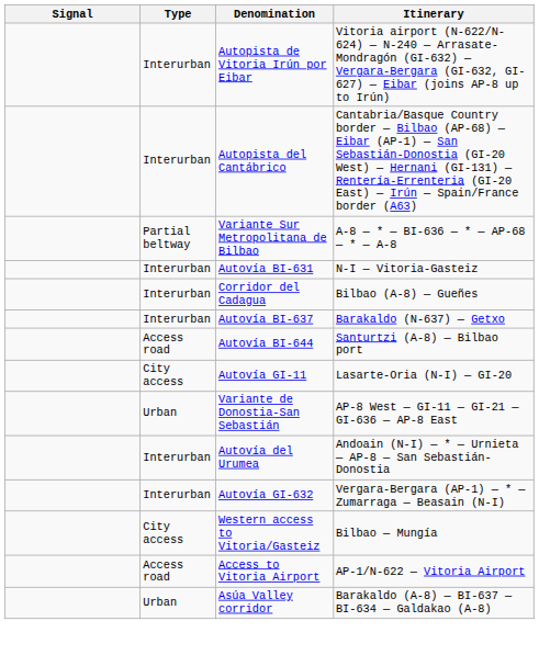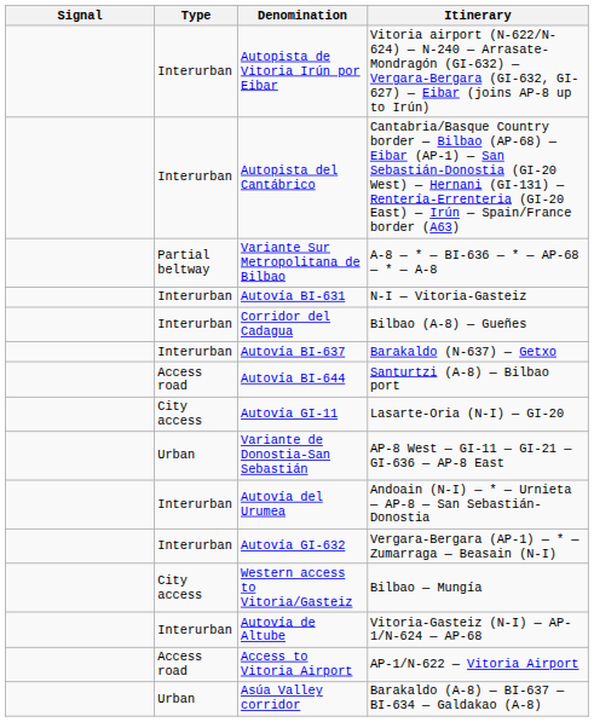 <table class="wikitable">
 <tr>
 <th width="150px">Signal</th>
 <th>Type</th>
 <th>Denomination</th>
 <th>Itinerary</th>
 </tr>
 <tr>
 <td></td>
 <td>Interurban</td>
 <td><a href='#'>Autopista de Vitoria  Irún por Eibar</a></td>
 <td>Vitoria airport (N-622/N-624) — N-240 — Arrasate-Mondragón (GI-632) — <a href='#'>Vergara-Bergara</a> (GI-632, GI-627) — <a href='#'>Eibar</a> (joins AP-8 up to Irún)</td>
 </tr>
 <tr>
 <td></td>
 <td>Interurban</td>
 <td><a href='#'>Autopista del Cantábrico</a></td>
 <td>Cantabria/Basque Country border — <a href='#'>Bilbao</a> (AP-68) — <a href='#'>Eibar</a> (AP-1) — <a href='#'>San Sebastián-Donostia</a> (GI-20 West) — <a href='#'>Hernani</a> (GI-131) — <a href='#'>Rentería-Errenteria</a> (GI-20 East) — <a href='#'>Irún</a> — Spain/France border (<a href='#'>A63</a>)</td>
 </tr>
 <tr>
 <td></td>
 <td>Partial beltway</td>
 <td><a href='#'>Variante Sur Metropolitana de Bilbao</a></td>
 <td>A-8 — * — BI-636 — * — AP-68 — * — A-8</td>
 </tr>
 <tr>
 <td></td>
 <td>Interurban</td>
 <td><a href='#'>Autovía BI-631</a></td>
 <td>N-I — Vitoria-Gasteiz</td>
 </tr>
 <tr>
 <td></td>
 <td>Interurban</td>
 <td><a href='#'>Corridor del Cadagua</a></td>
 <td>Bilbao (A-8) — Gueñes</td>
 </tr>
 <tr>
 <td></td>
 <td>Interurban</td>
 <td><a href='#'>Autovía BI-637</a></td>
 <td><a href='#'>Barakaldo</a> (N-637) — <a href='#'>Getxo</a></td>
 </tr>
 <tr>
 <td></td>
 <td>Access road</td>
 <td><a href='#'>Autovía BI-644</a></td>
 <td><a href='#'>Santurtzi</a> (A-8) — Bilbao port</td>
 </tr>
 <tr>
 <td></td>
 <td>City access</td>
 <td><a href='#'>Autovía GI-11</a></td>
 <td>Lasarte-Oria (N-I) — GI-20</td>
 </tr>
 <tr>
 <td></td>
 <td>Urban</td>
 <td><a href='#'>Variante de Donostia-San Sebastián</a></td>
 <td>AP-8 West — GI-11 — GI-21 — GI-636 — AP-8 East</td>
 </tr>
 <tr>
 <td></td>
 <td>Interurban</td>
 <td><a href='#'>Autovía del Urumea</a></td>
 <td>Andoain (N-I) — * — Urnieta — AP-8 — San Sebastián-Donostia</td>
 </tr>
 <tr>
 <td></td>
 <td>Interurban</td>
 <td><a href='#'>Autovía GI-632</a></td>
 <td Vergara>Vergara-Bergara (AP-1) — * — Zumarraga — Beasain (N-I)</td>
 </tr>
 <tr>
 <td></td>
 <td>City access</td>
 <td><a href='#'>Western access to Vitoria/Gasteiz</a></td>
 <td>Bilbao — Mungía</td>
 </tr>
 <tr>
 <td></td>
+<td>Interurban</td>
+<td><a href='#'>Autovía de Altube</a></td>
+<td>Vitoria-Gasteiz (N-I) — AP-1/N-624 — AP-68</td>
+</tr>
+<tr>
+<td></td>
 <td>Access road</td>
 <td><a href='#'>Access to Vitoria Airport</a></td>
 <td>AP-1/N-622 — <a href='#'>Vitoria Airport</a></td>
 </tr>
 <tr>
 <td></td>
 <td>Urban</td>
 <td><a href='#'>Asúa Valley corridor</a></td>
 <td>Barakaldo (A-8) — BI-637 — BI-634 — Galdakao (A-8)</td>
 </tr>
 </table>
